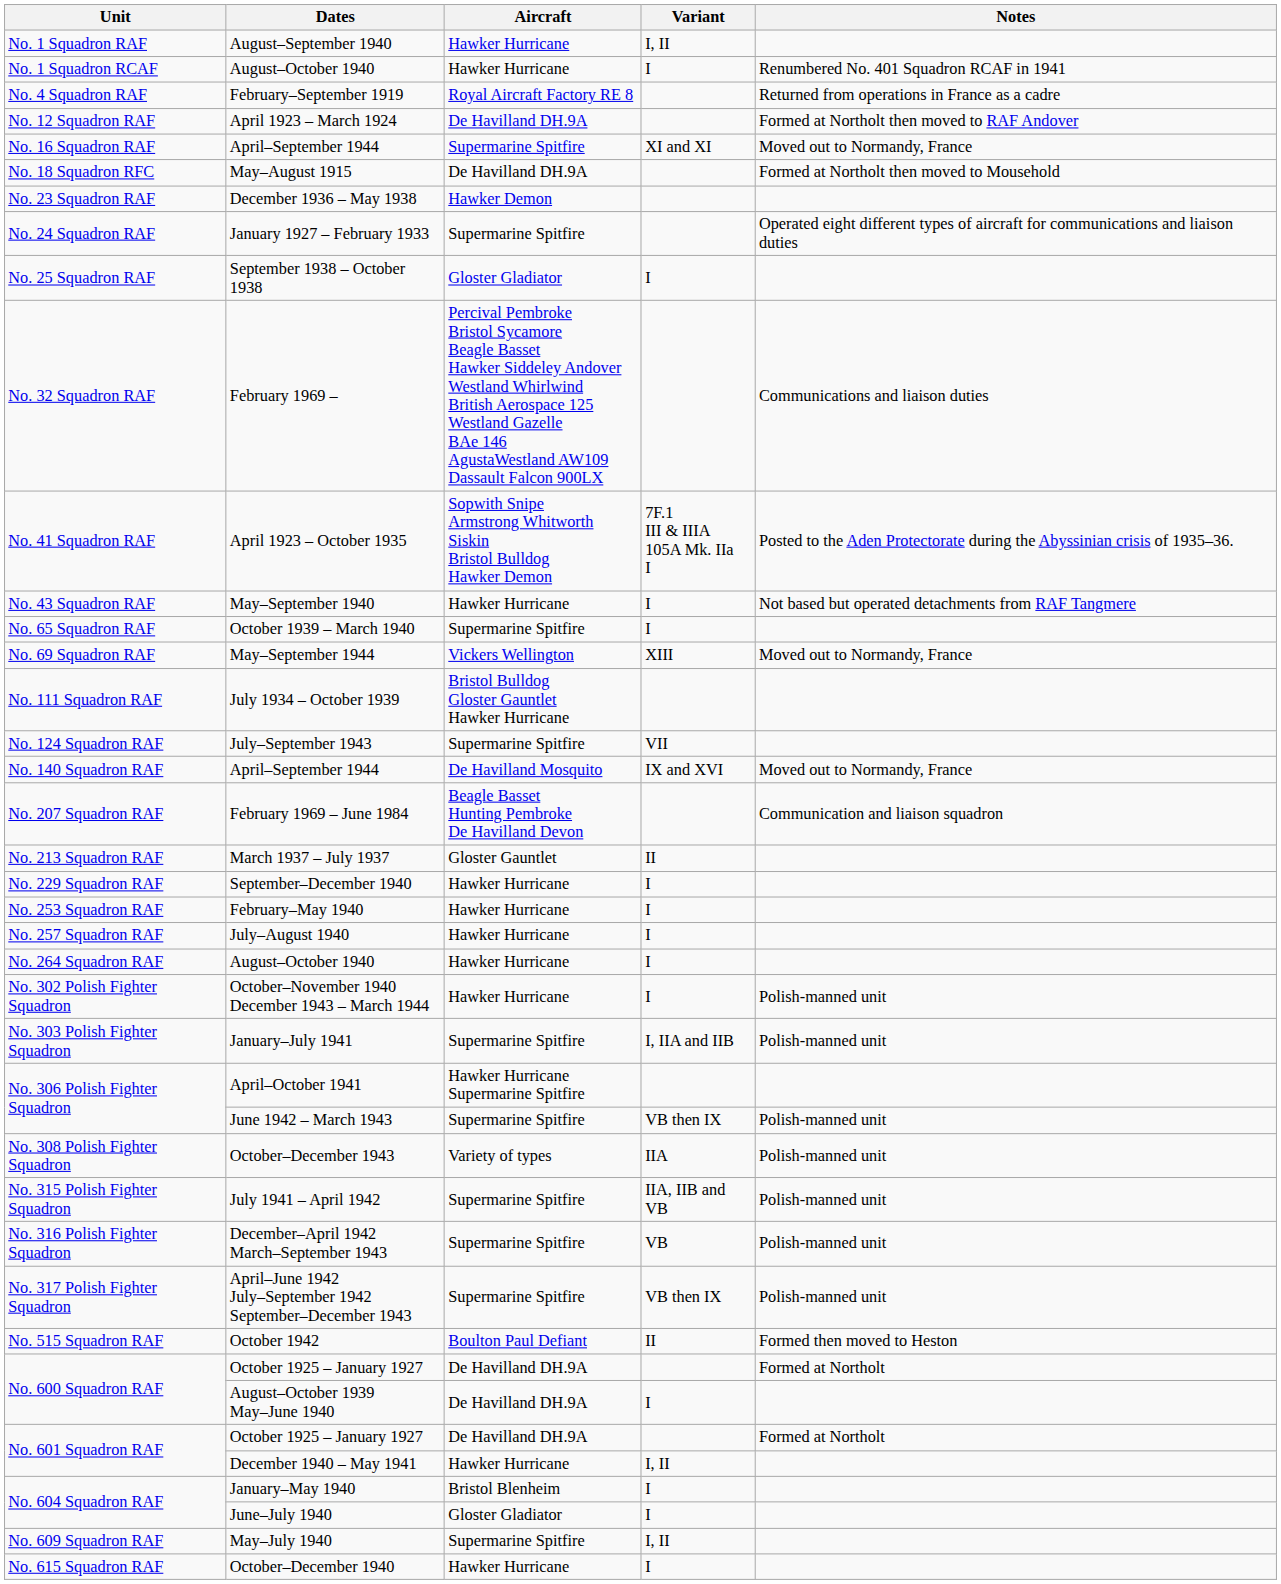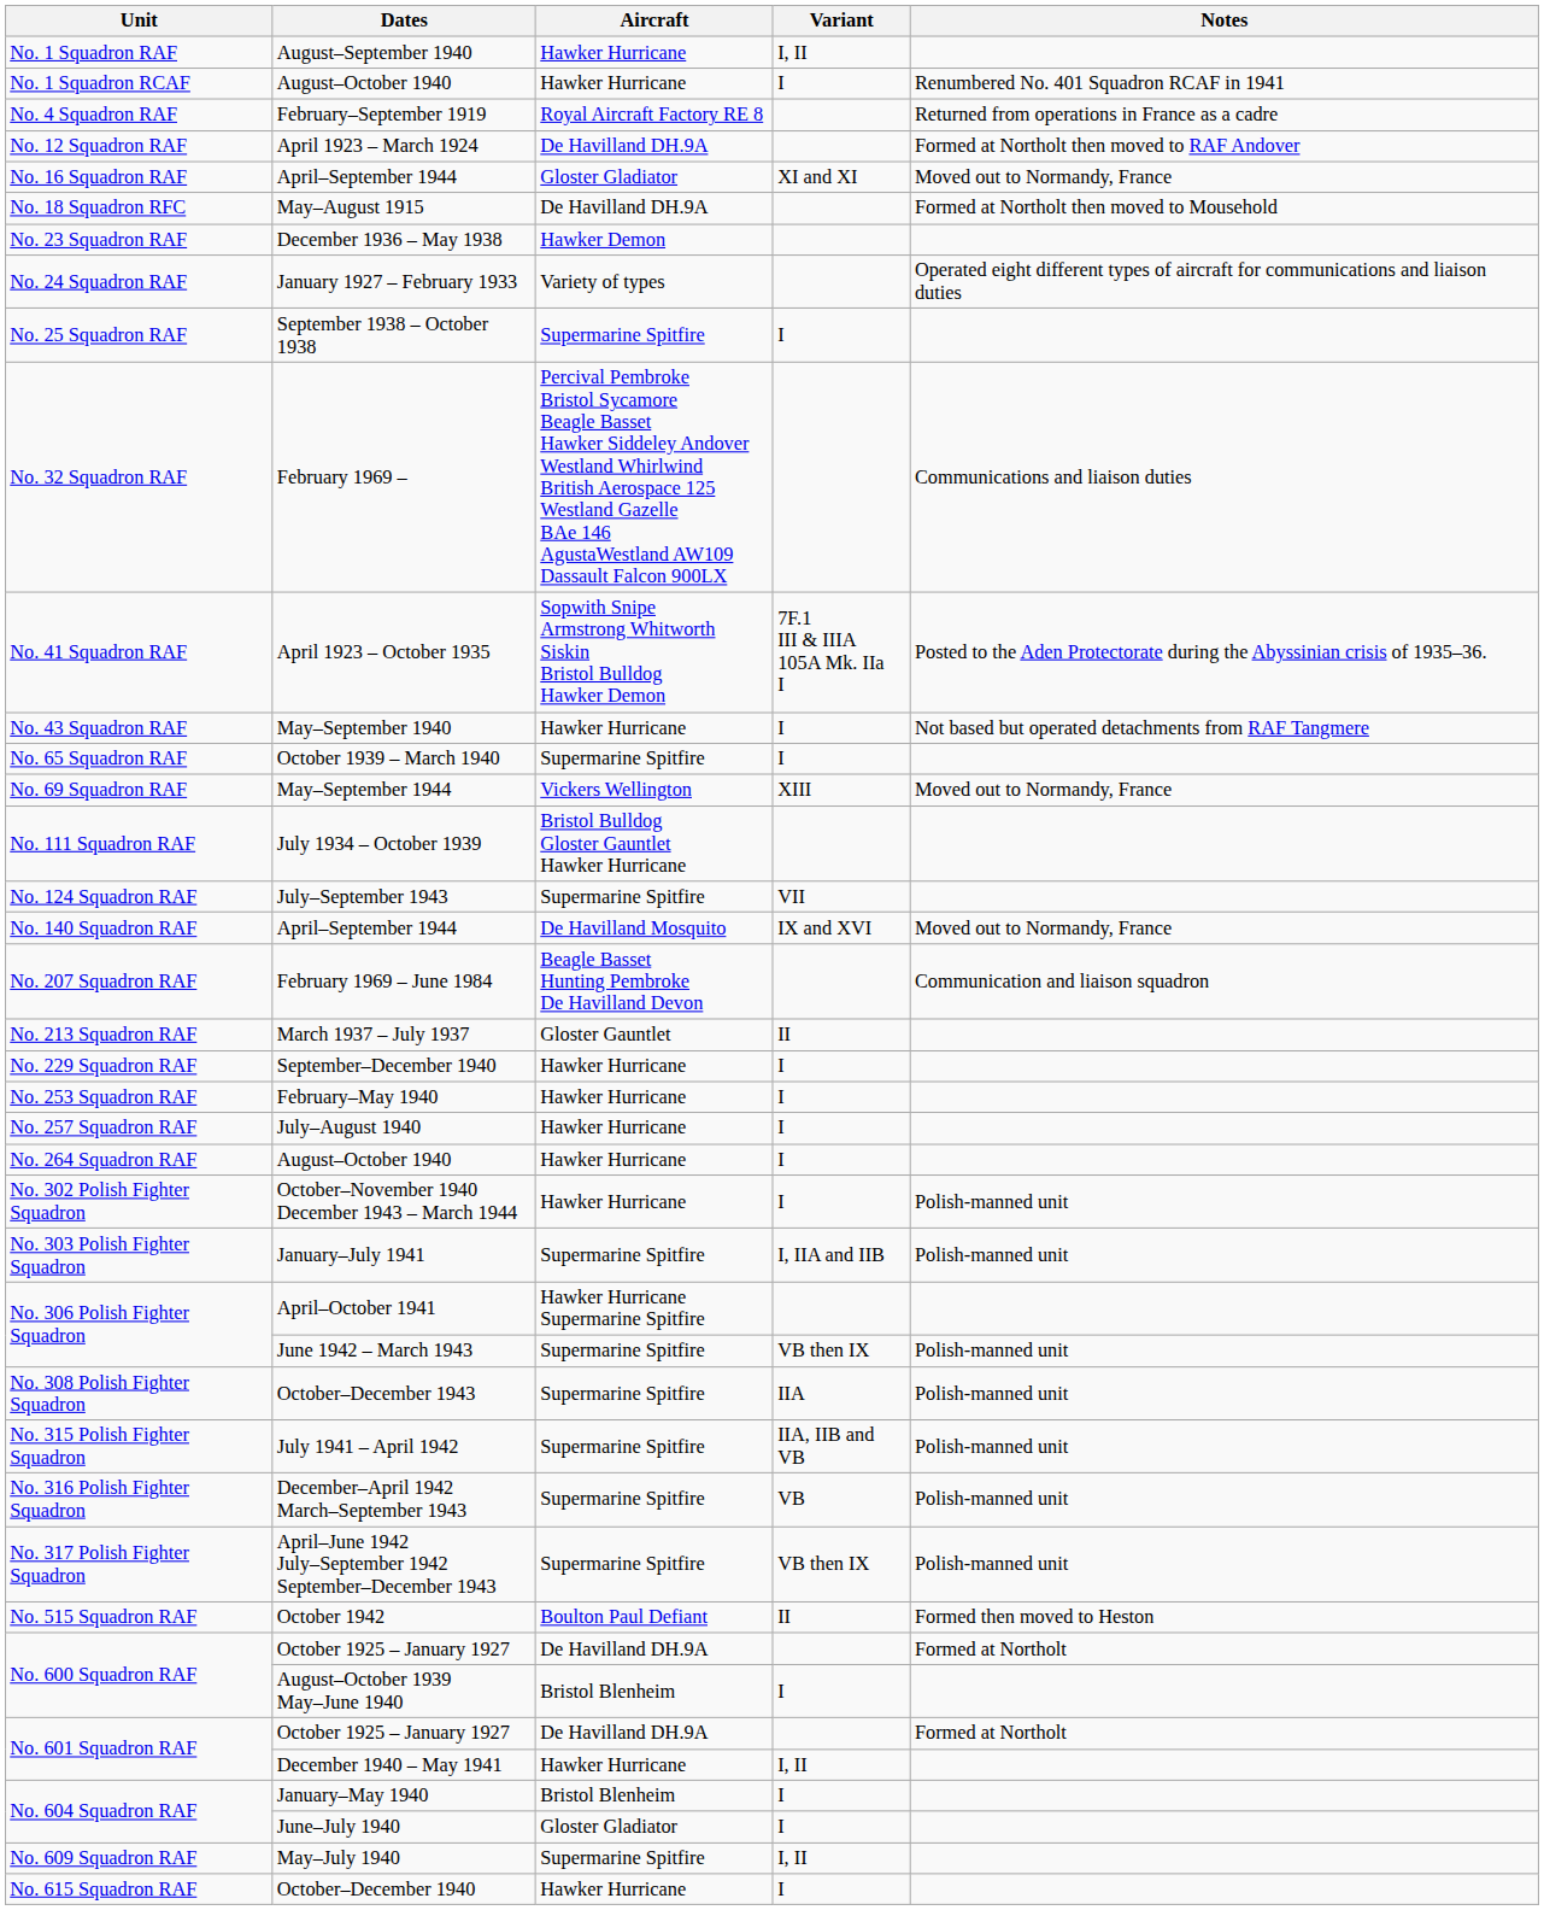 <table class="wikitable">
 <tr>
 <th>Unit</th>
 <th>Dates</th>
 <th>Aircraft</th>
 <th>Variant</th>
 <th>Notes</th>
 </tr>
 <tr>
 <td><a href='#'>No. 1 Squadron RAF</a></td>
 <td>August–September 1940</td>
 <td><a href='#'>Hawker Hurricane</a></td>
 <td>I, II</td>
 <td></td>
 </tr>
 <tr>
 <td><a href='#'>No. 1 Squadron RCAF</a></td>
 <td>August–October 1940</td>
 <td>Hawker Hurricane</td>
 <td>I</td>
 <td>Renumbered No. 401 Squadron RCAF in 1941</td>
 </tr>
 <tr>
 <td><a href='#'>No. 4 Squadron RAF</a></td>
 <td>February–September 1919</td>
 <td><a href='#'>Royal Aircraft Factory RE 8</a></td>
 <td></td>
 <td>Returned from operations in France as a cadre</td>
 </tr>
 <tr>
 <td><a href='#'>No. 12 Squadron RAF</a></td>
 <td>April 1923 – March 1924</td>
 <td><a href='#'>De Havilland DH.9A</a></td>
 <td></td>
 <td>Formed at Northolt then moved to <a href='#'>RAF Andover</a></td>
 </tr>
 <tr>
 <td><a href='#'>No. 16 Squadron RAF</a></td>
 <td>April–September 1944</td>
-<td><a href='#'>Supermarine Spitfire</a></td>
+<td><a href='#'>Gloster Gladiator</a></td>
 <td>XI and XI</td>
 <td>Moved out to Normandy, France</td>
 </tr>
 <tr>
 <td><a href='#'>No. 18 Squadron RFC</a></td>
 <td>May–August 1915</td>
 <td>De Havilland DH.9A</td>
 <td></td>
 <td>Formed at Northolt then moved to Mousehold</td>
 </tr>
 <tr>
 <td><a href='#'>No. 23 Squadron RAF</a></td>
 <td>December 1936 – May 1938</td>
 <td><a href='#'>Hawker Demon</a></td>
 <td></td>
 <td></td>
 </tr>
 <tr>
 <td><a href='#'>No. 24 Squadron RAF</a></td>
 <td>January 1927 – February 1933</td>
-<td>Supermarine Spitfire</td>
+<td>Variety of types</td>
 <td></td>
 <td>Operated eight different types of aircraft for communications and liaison duties</td>
 </tr>
 <tr>
 <td><a href='#'>No. 25 Squadron RAF</a></td>
 <td>September 1938 – October 1938</td>
-<td><a href='#'>Gloster Gladiator</a></td>
+<td><a href='#'>Supermarine Spitfire</a></td>
 <td>I</td>
 <td></td>
 </tr>
 <tr>
 <td><a href='#'>No. 32 Squadron RAF</a></td>
 <td>February 1969 –</td>
 <td><a href='#'>Percival Pembroke</a><br><a href='#'>Bristol Sycamore</a><br><a href='#'>Beagle Basset</a><br><a href='#'>Hawker Siddeley Andover</a><br><a href='#'>Westland Whirlwind</a><br><a href='#'>British Aerospace 125</a><br><a href='#'>Westland Gazelle</a><br><a href='#'>BAe 146</a><br><a href='#'>AgustaWestland AW109</a><br><a href='#'>Dassault Falcon 900LX</a></td>
 <td></td>
 <td>Communications and liaison duties</td>
 </tr>
 <tr>
 <td><a href='#'>No. 41 Squadron RAF</a></td>
 <td>April 1923 – October 1935</td>
 <td><a href='#'>Sopwith Snipe</a><br><a href='#'>Armstrong Whitworth Siskin</a><br><a href='#'>Bristol Bulldog</a><br><a href='#'>Hawker Demon</a></td>
 <td>7F.1<br>III & IIIA<br>105A Mk. IIa<br>I</td>
 <td>Posted to the <a href='#'>Aden Protectorate</a> during the <a href='#'>Abyssinian crisis</a> of 1935–36.</td>
 </tr>
 <tr>
 <td><a href='#'>No. 43 Squadron RAF</a></td>
 <td>May–September 1940</td>
 <td>Hawker Hurricane</td>
 <td>I</td>
 <td>Not based but operated detachments from <a href='#'>RAF Tangmere</a></td>
 </tr>
 <tr>
 <td><a href='#'>No. 65 Squadron RAF</a></td>
 <td>October 1939 – March 1940</td>
 <td>Supermarine Spitfire</td>
 <td>I</td>
 <td></td>
 </tr>
 <tr>
 <td><a href='#'>No. 69 Squadron RAF</a></td>
 <td>May–September 1944</td>
 <td><a href='#'>Vickers Wellington</a></td>
 <td>XIII</td>
 <td>Moved out to Normandy, France</td>
 </tr>
 <tr>
 <td><a href='#'>No. 111 Squadron RAF</a></td>
 <td>July 1934 – October 1939</td>
 <td><a href='#'>Bristol Bulldog</a><br><a href='#'>Gloster Gauntlet</a><br>Hawker Hurricane</td>
 <td></td>
 <td></td>
 </tr>
 <tr>
 <td><a href='#'>No. 124 Squadron RAF</a></td>
 <td>July–September 1943</td>
 <td>Supermarine Spitfire</td>
 <td>VII</td>
 <td></td>
 </tr>
 <tr>
 <td><a href='#'>No. 140 Squadron RAF</a></td>
 <td>April–September 1944</td>
 <td><a href='#'>De Havilland Mosquito</a></td>
 <td>IX and XVI</td>
 <td>Moved out to Normandy, France</td>
 </tr>
 <tr>
 <td><a href='#'>No. 207 Squadron RAF</a></td>
 <td>February 1969 – June 1984</td>
 <td><a href='#'>Beagle Basset</a><br><a href='#'>Hunting Pembroke</a><br><a href='#'>De Havilland Devon</a></td>
 <td></td>
 <td>Communication and liaison squadron</td>
 </tr>
 <tr>
 <td><a href='#'>No. 213 Squadron RAF</a></td>
 <td>March 1937 – July 1937</td>
 <td>Gloster Gauntlet</td>
 <td>II</td>
 <td></td>
 </tr>
 <tr>
 <td><a href='#'>No. 229 Squadron RAF</a></td>
 <td>September–December 1940</td>
 <td>Hawker Hurricane</td>
 <td>I</td>
 <td></td>
 </tr>
 <tr>
 <td><a href='#'>No. 253 Squadron RAF</a></td>
 <td>February–May 1940</td>
 <td>Hawker Hurricane</td>
 <td>I</td>
 <td></td>
 </tr>
 <tr>
 <td><a href='#'>No. 257 Squadron RAF</a></td>
 <td>July–August 1940</td>
 <td>Hawker Hurricane</td>
 <td>I</td>
 <td></td>
 </tr>
 <tr>
 <td><a href='#'>No. 264 Squadron RAF</a></td>
 <td>August–October 1940</td>
 <td>Hawker Hurricane</td>
 <td>I</td>
 <td></td>
 </tr>
 <tr>
 <td><a href='#'>No. 302 Polish Fighter Squadron</a></td>
 <td>October–November 1940<br>December 1943 – March 1944</td>
 <td>Hawker Hurricane</td>
 <td>I</td>
 <td>Polish-manned unit</td>
 </tr>
 <tr>
 <td><a href='#'>No. 303 Polish Fighter Squadron</a></td>
 <td>January–July 1941</td>
 <td>Supermarine Spitfire</td>
 <td>I, IIA and IIB</td>
 <td>Polish-manned unit</td>
 </tr>
 <tr>
 <td rowspan=2><a href='#'>No. 306 Polish Fighter Squadron</a></td>
 <td>April–October 1941</td>
 <td>Hawker Hurricane<br>Supermarine Spitfire</td>
 <td></td>
 <td></td>
 </tr>
 <tr>
 <td>June 1942 – March 1943</td>
 <td>Supermarine Spitfire</td>
 <td>VB then IX</td>
 <td>Polish-manned unit</td>
 </tr>
 <tr>
 <td><a href='#'>No. 308 Polish Fighter Squadron</a></td>
 <td>October–December 1943</td>
-<td>Variety of types</td>
+<td>Supermarine Spitfire</td>
 <td>IIA</td>
 <td>Polish-manned unit</td>
 </tr>
 <tr>
 <td><a href='#'>No. 315 Polish Fighter Squadron</a></td>
 <td>July 1941 – April 1942</td>
 <td>Supermarine Spitfire</td>
 <td>IIA, IIB and VB</td>
 <td>Polish-manned unit</td>
 </tr>
 <tr>
 <td><a href='#'>No. 316 Polish Fighter Squadron</a></td>
 <td>December–April 1942<br>March–September 1943</td>
 <td>Supermarine Spitfire</td>
 <td>VB</td>
 <td>Polish-manned unit</td>
 </tr>
 <tr>
 <td><a href='#'>No. 317 Polish Fighter Squadron</a></td>
 <td>April–June 1942<br>July–September 1942<br>September–December 1943</td>
 <td>Supermarine Spitfire</td>
 <td>VB then IX</td>
 <td>Polish-manned unit</td>
 </tr>
 <tr>
 <td><a href='#'>No. 515 Squadron RAF</a></td>
 <td>October 1942</td>
 <td><a href='#'>Boulton Paul Defiant</a></td>
 <td>II</td>
 <td>Formed then moved to Heston</td>
 </tr>
 <tr>
 <td rowspan=2><a href='#'>No. 600 Squadron RAF</a></td>
 <td>October 1925 – January 1927</td>
 <td>De Havilland DH.9A</td>
 <td></td>
 <td>Formed at Northolt</td>
 </tr>
 <tr>
 <td>August–October 1939<br>May–June 1940</td>
-<td>De Havilland DH.9A</td>
+<td>Bristol Blenheim</td>
 <td>I</td>
 <td></td>
 </tr>
 <tr>
 <td rowspan=2><a href='#'>No. 601 Squadron RAF</a></td>
 <td>October 1925 – January 1927</td>
 <td>De Havilland DH.9A</td>
 <td></td>
 <td>Formed at Northolt</td>
 </tr>
 <tr>
 <td>December 1940 – May 1941</td>
 <td>Hawker Hurricane</td>
 <td>I, II</td>
 <td></td>
 </tr>
 <tr>
 <td rowspan=2><a href='#'>No. 604 Squadron RAF</a></td>
 <td>January–May 1940</td>
 <td>Bristol Blenheim</td>
 <td>I</td>
 <td></td>
 </tr>
 <tr>
 <td>June–July 1940</td>
 <td>Gloster Gladiator</td>
 <td>I</td>
 <td></td>
 </tr>
 <tr>
 <td><a href='#'>No. 609 Squadron RAF</a></td>
 <td>May–July 1940</td>
 <td>Supermarine Spitfire</td>
 <td>I, II</td>
 <td></td>
 </tr>
 <tr>
 <td><a href='#'>No. 615 Squadron RAF</a></td>
 <td>October–December 1940</td>
 <td>Hawker Hurricane</td>
 <td>I</td>
 <td></td>
 </tr>
 </table>
